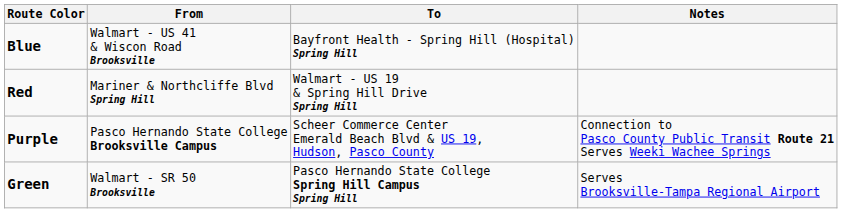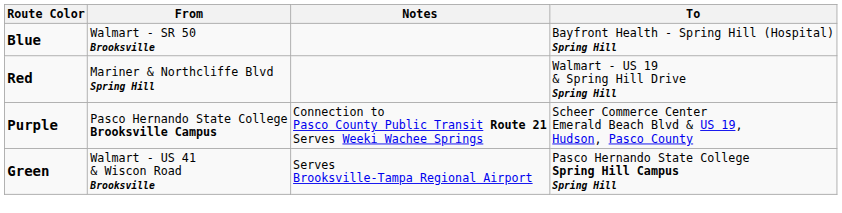 <table class="wikitable">
 <tr>
 <th>Route Color</th>
 <th>From</th>
+<th>Notes</th>
 <th>To</th>
-<th>Notes</th>
 </tr>
 <tr>
 <td><strong><big>Blue</big></strong></td>
-<td>Walmart - US 41<br>& Wiscon Road<br><strong><em><small>Brooksville</small></em></strong></td>
+<td>Walmart - SR 50<br><strong><em><small>Brooksville</small></em></strong></td>
+<td></td>
 <td>Bayfront Health - Spring Hill (Hospital)<br><strong><em><small>Spring Hill</small></em></strong></td>
-<td></td>
 </tr>
 <tr>
 <td><strong><big>Red</big></strong></td>
 <td>Mariner & Northcliffe Blvd<br><strong><em><small>Spring Hill</small></em></strong></td>
+<td></td>
 <td>Walmart - US 19<br>& Spring Hill Drive<br><strong><em><small>Spring Hill</small></em></strong></td>
-<td></td>
 </tr>
 <tr>
 <td><strong><big>Purple</big></strong></td>
 <td>Pasco Hernando State College<br><strong>Brooksville Campus</strong></td>
+<td>Connection to<br><a href='#'>Pasco County Public Transit</a> <strong>Route 21</strong><br>Serves <a href='#'>Weeki Wachee Springs</a></td>
 <td>Scheer Commerce Center<br>Emerald Beach Blvd & <a href='#'>US 19</a>,<br><a href='#'>Hudson</a>, <a href='#'>Pasco County</a></td>
-<td>Connection to<br><a href='#'>Pasco County Public Transit</a> <strong>Route 21</strong><br>Serves <a href='#'>Weeki Wachee Springs</a></td>
 </tr>
 <tr>
 <td><strong><big>Green</big></strong></td>
-<td>Walmart - SR 50<br><strong><em><small>Brooksville</small></em></strong></td>
+<td>Walmart - US 41<br>& Wiscon Road<br><strong><em><small>Brooksville</small></em></strong></td>
+<td>Serves<br><a href='#'>Brooksville-Tampa Regional Airport</a></td>
 <td>Pasco Hernando State College<br><strong>Spring Hill Campus</strong><br><strong><em><small>Spring Hill</small></em></strong></td>
-<td>Serves<br><a href='#'>Brooksville-Tampa Regional Airport</a></td>
 </tr>
 </table>
